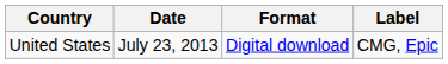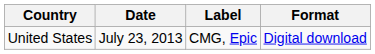 <table class="wikitable">
 <tr>
 <th>Country</th>
 <th>Date</th>
+<th>Label</th>
 <th>Format</th>
-<th>Label</th>
 </tr>
 <tr>
 <td>United States</td>
 <td>July 23, 2013</td>
+<td>CMG, <a href='#'>Epic</a></td>
 <td><a href='#'>Digital download</a></td>
-<td>CMG, <a href='#'>Epic</a></td>
 </tr>
 </table>
